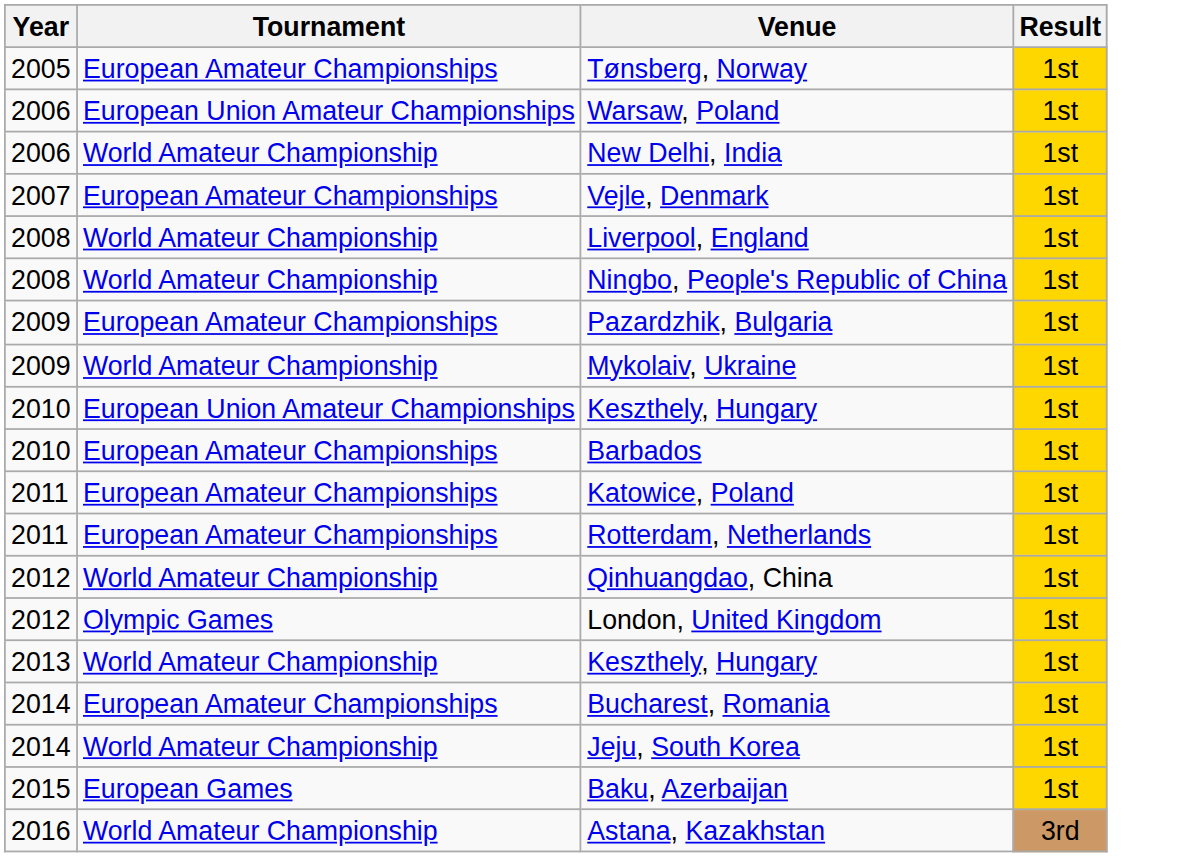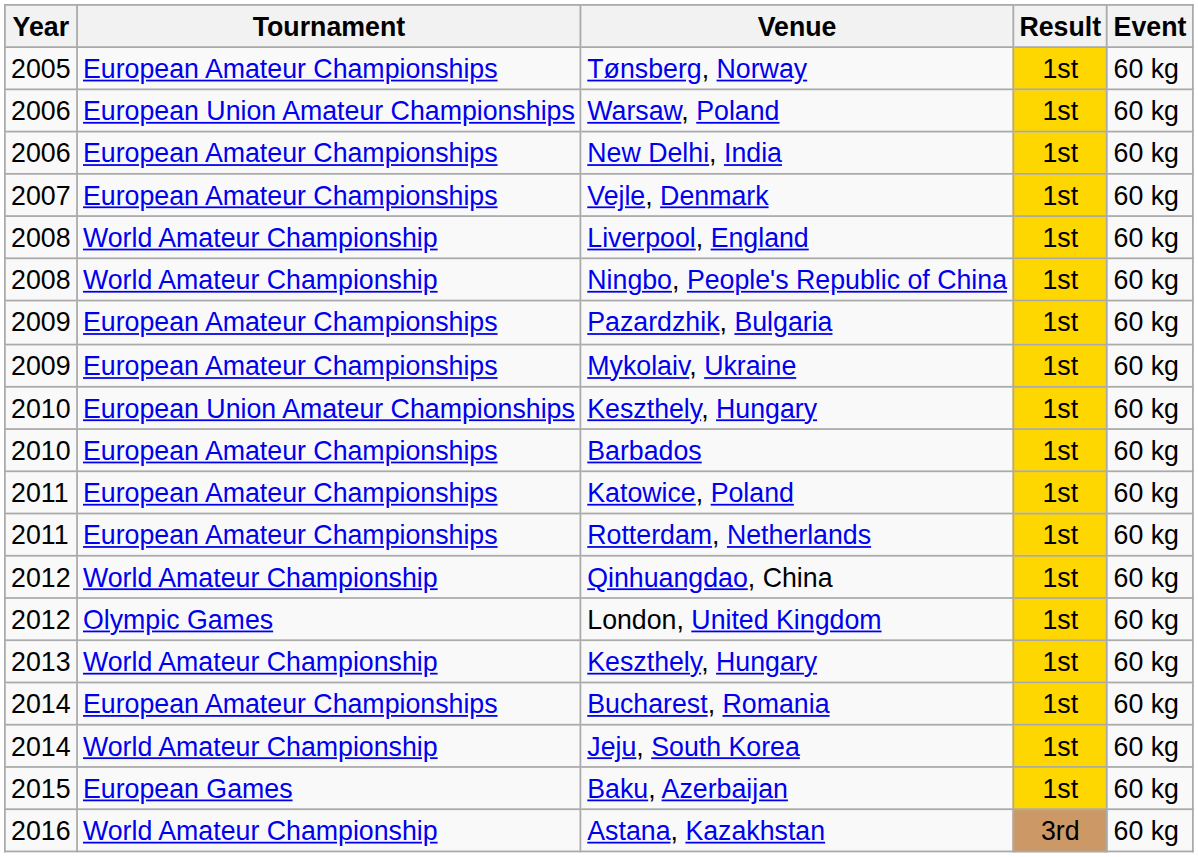 <table class="wikitable" style="border-collapse: collapse; font-size: 95%;">
 <tr bgcolor="#cccccc">
 <th>Year</th>
 <th>Tournament</th>
 <th>Venue</th>
 <th>Result</th>
+<th>Event</th>
 </tr>
 <tr>
 <td>2005</td>
 <td><a href='#'>European Amateur Championships</a></td>
 <td><a href='#'>Tønsberg</a>, <a href='#'>Norway</a></td>
 <td bgcolor="gold" align="center">1st</td>
+<td>60 kg</td>
 </tr>
 <tr>
 <td>2006</td>
 <td><a href='#'>European Union Amateur Championships</a></td>
 <td><a href='#'>Warsaw</a>, <a href='#'>Poland</a></td>
 <td bgcolor="gold" align="center">1st</td>
+<td>60 kg</td>
 </tr>
 <tr>
 <td>2006</td>
-<td><a href='#'>World Amateur Championship</a></td>
+<td><a href='#'>European Amateur Championships</a></td>
 <td><a href='#'>New Delhi</a>, <a href='#'>India</a></td>
 <td bgcolor="gold" align="center">1st</td>
+<td>60 kg</td>
 </tr>
 <tr>
 <td>2007</td>
 <td><a href='#'>European Amateur Championships</a></td>
 <td><a href='#'>Vejle</a>, <a href='#'>Denmark</a></td>
 <td bgcolor="gold" align="center">1st</td>
+<td>60 kg</td>
 </tr>
 <tr>
 <td>2008 </td>
 <td><a href='#'>World Amateur Championship</a></td>
 <td><a href='#'>Liverpool</a>, <a href='#'>England</a></td>
 <td bgcolor="gold" align="center">1st</td>
+<td>60 kg</td>
 </tr>
 <tr>
 <td>2008 </td>
 <td><a href='#'>World Amateur Championship</a></td>
 <td><a href='#'>Ningbo</a>, <a href='#'>People's Republic of China</a></td>
 <td bgcolor="gold" align="center">1st</td>
+<td>60 kg</td>
 </tr>
 <tr>
 <td>2009 </td>
 <td><a href='#'>European Amateur Championships</a></td>
 <td><a href='#'>Pazardzhik</a>, <a href='#'>Bulgaria</a></td>
 <td bgcolor="gold" align="center">1st</td>
+<td>60 kg</td>
 </tr>
 <tr>
 <td>2009 </td>
-<td><a href='#'>World Amateur Championship</a></td>
+<td><a href='#'>European Amateur Championships</a></td>
 <td><a href='#'>Mykolaiv</a>, <a href='#'>Ukraine</a></td>
 <td bgcolor="gold" align="center">1st</td>
+<td>60 kg</td>
 </tr>
 <tr>
 <td>2010</td>
 <td><a href='#'>European Union Amateur Championships</a></td>
 <td><a href='#'>Keszthely</a>, <a href='#'>Hungary</a></td>
 <td bgcolor="gold" align="center">1st</td>
+<td>60 kg</td>
 </tr>
 <tr>
 <td>2010</td>
 <td><a href='#'>European Amateur Championships</a></td>
 <td><a href='#'>Barbados</a></td>
 <td bgcolor="gold" align="center">1st</td>
+<td>60 kg</td>
 </tr>
 <tr>
 <td>2011</td>
 <td><a href='#'>European Amateur Championships</a></td>
 <td><a href='#'>Katowice</a>, <a href='#'>Poland</a></td>
 <td bgcolor="gold" align="center">1st</td>
+<td>60 kg</td>
 </tr>
 <tr>
 <td>2011</td>
 <td><a href='#'>European Amateur Championships</a></td>
 <td><a href='#'>Rotterdam</a>, <a href='#'>Netherlands</a></td>
 <td bgcolor="gold" align="center">1st</td>
+<td>60 kg</td>
 </tr>
 <tr>
 <td>2012</td>
 <td><a href='#'>World Amateur Championship</a></td>
 <td><a href='#'>Qinhuangdao</a>, China</td>
 <td bgcolor="gold" align="center">1st</td>
+<td>60 kg</td>
 </tr>
 <tr>
 <td>2012</td>
 <td><a href='#'>Olympic Games</a></td>
 <td>London, <a href='#'>United Kingdom</a></td>
 <td bgcolor="gold" align="center">1st</td>
+<td>60 kg</td>
 </tr>
 <tr>
 <td>2013</td>
 <td><a href='#'>World Amateur Championship</a></td>
 <td><a href='#'>Keszthely</a>, <a href='#'>Hungary</a></td>
 <td bgcolor="gold" align="center">1st</td>
+<td>60 kg</td>
 </tr>
 <tr>
 <td>2014</td>
 <td><a href='#'>European Amateur Championships</a></td>
 <td><a href='#'>Bucharest</a>, <a href='#'>Romania</a></td>
 <td bgcolor="gold" align="center">1st</td>
+<td>60 kg</td>
 </tr>
 <tr>
 <td>2014</td>
 <td><a href='#'>World Amateur Championship</a></td>
 <td><a href='#'>Jeju</a>, <a href='#'>South Korea</a></td>
 <td bgcolor="gold" align="center">1st</td>
+<td>60 kg</td>
 </tr>
 <tr>
 <td>2015</td>
 <td><a href='#'>European Games</a></td>
 <td><a href='#'>Baku</a>, <a href='#'>Azerbaijan</a></td>
 <td bgcolor="gold" align="center">1st</td>
+<td>60 kg</td>
 </tr>
 <tr>
 <td>2016</td>
 <td><a href='#'>World Amateur Championship</a></td>
 <td><a href='#'>Astana</a>, <a href='#'>Kazakhstan</a></td>
 <td style="background:#c96;" align="center">3rd</td>
+<td>60 kg</td>
 </tr>
 </table>
